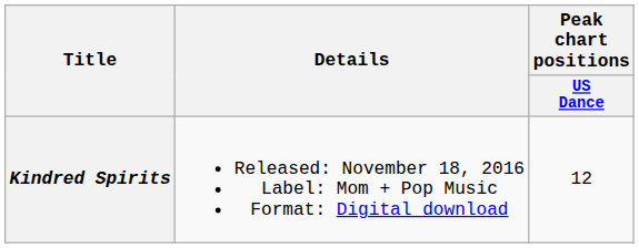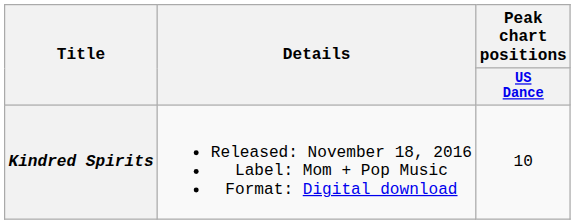 <table class="wikitable plainrowheaders" style="text-align:center;">
 <tr>
 <th rowspan="2" scope="col">Title</th>
 <th rowspan="2" scope="col">Details</th>
 <th rowspan="1" scope="col">Peak chart positions</th>
 </tr>
 <tr>
 <th scope="col" style="width:3em;font-size:85%;"><a href='#'>US</a><br><a href='#'>Dance</a><br></th>
 </tr>
 <tr>
 <th scope="row"><em>Kindred Spirits</em></th>
 <td><br><ul><li>Released: November 18, 2016</li><li>Label: Mom + Pop Music</li><li>Format: <a href='#'>Digital download</a></li></ul></td>
-<td>12</td>
+<td>10</td>
 </tr>
 </table>
